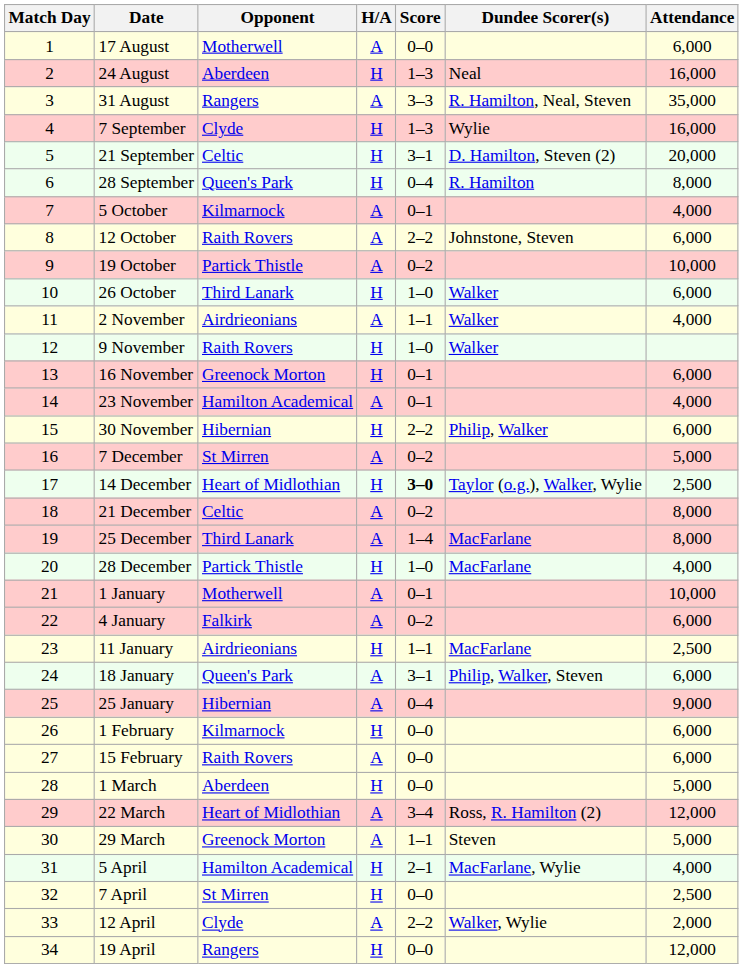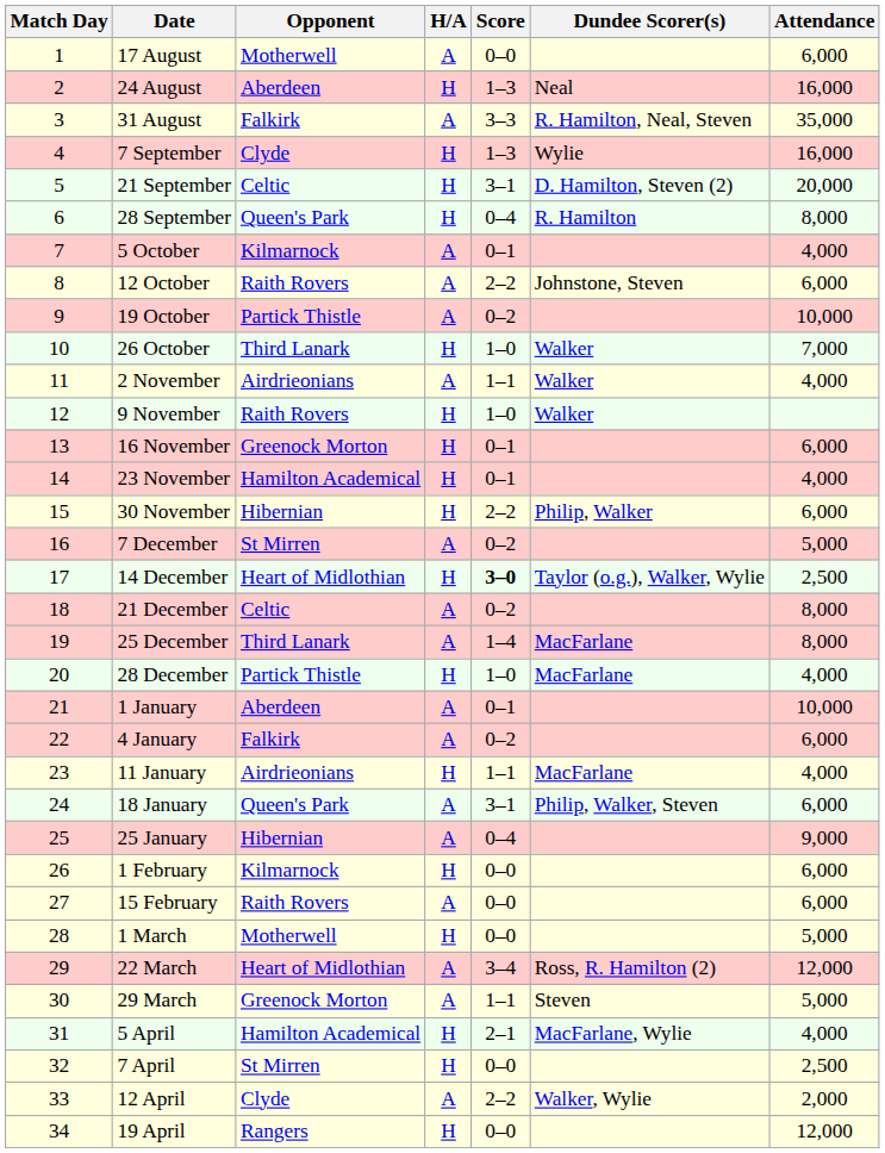 <table class="wikitable" style="text-align:center">
 <tr>
 <th>Match Day</th>
 <th>Date</th>
 <th>Opponent</th>
 <th>H/A</th>
 <th>Score</th>
 <th>Dundee Scorer(s)</th>
 <th>Attendance</th>
 </tr>
 <tr bgcolor="#FFFFDD">
 <td>1</td>
 <td align="left">17 August</td>
 <td align="left"><a href='#'>Motherwell</a></td>
 <td><a href='#'>A</a></td>
 <td>0–0</td>
 <td align="left"></td>
 <td>6,000</td>
 </tr>
 <tr bgcolor="#FFCCCC">
 <td>2</td>
 <td align="left">24 August</td>
 <td align="left"><a href='#'>Aberdeen</a></td>
 <td><a href='#'>H</a></td>
 <td>1–3</td>
 <td align="left">Neal</td>
 <td>16,000</td>
 </tr>
 <tr bgcolor="#FFFFDD">
 <td>3</td>
 <td align="left">31 August</td>
-<td align="left"><a href='#'>Rangers</a></td>
+<td align="left"><a href='#'>Falkirk</a></td>
 <td><a href='#'>A</a></td>
 <td>3–3</td>
 <td align="left"><a href='#'>R. Hamilton</a>, Neal, Steven</td>
 <td>35,000</td>
 </tr>
 <tr bgcolor="#FFCCCC">
 <td>4</td>
 <td align="left">7 September</td>
 <td align="left"><a href='#'>Clyde</a></td>
 <td><a href='#'>H</a></td>
 <td>1–3</td>
 <td align="left">Wylie</td>
 <td>16,000</td>
 </tr>
 <tr bgcolor="#EEFFEE">
 <td>5</td>
 <td align="left">21 September</td>
 <td align="left"><a href='#'>Celtic</a></td>
 <td><a href='#'>H</a></td>
 <td>3–1</td>
 <td align="left"><a href='#'>D. Hamilton</a>, Steven (2)</td>
 <td>20,000</td>
 </tr>
 <tr bgcolor="#EEFFEE">
 <td>6</td>
 <td align="left">28 September</td>
 <td align="left"><a href='#'>Queen's Park</a></td>
 <td><a href='#'>H</a></td>
 <td>0–4</td>
 <td align="left"><a href='#'>R. Hamilton</a></td>
 <td>8,000</td>
 </tr>
 <tr bgcolor="#FFCCCC">
 <td>7</td>
 <td align="left">5 October</td>
 <td align="left"><a href='#'>Kilmarnock</a></td>
 <td><a href='#'>A</a></td>
 <td>0–1</td>
 <td align="left"></td>
 <td>4,000</td>
 </tr>
 <tr bgcolor="#FFFFDD">
 <td>8</td>
 <td align="left">12 October</td>
 <td align="left"><a href='#'>Raith Rovers</a></td>
 <td><a href='#'>A</a></td>
 <td>2–2</td>
 <td align="left">Johnstone, Steven</td>
 <td>6,000</td>
 </tr>
 <tr bgcolor="#FFCCCC">
 <td>9</td>
 <td align="left">19 October</td>
 <td align="left"><a href='#'>Partick Thistle</a></td>
 <td><a href='#'>A</a></td>
 <td>0–2</td>
 <td align="left"></td>
 <td>10,000</td>
 </tr>
 <tr bgcolor="#EEFFEE">
 <td>10</td>
 <td align="left">26 October</td>
 <td align="left"><a href='#'>Third Lanark</a></td>
 <td><a href='#'>H</a></td>
 <td>1–0</td>
 <td align="left"><a href='#'>Walker</a></td>
-<td>6,000</td>
+<td>7,000</td>
 </tr>
 <tr bgcolor="#FFFFDD">
 <td>11</td>
 <td align="left">2 November</td>
 <td align="left"><a href='#'>Airdrieonians</a></td>
 <td><a href='#'>A</a></td>
 <td>1–1</td>
 <td align="left"><a href='#'>Walker</a></td>
 <td>4,000</td>
 </tr>
 <tr bgcolor="#EEFFEE">
 <td>12</td>
 <td align="left">9 November</td>
 <td align="left"><a href='#'>Raith Rovers</a></td>
 <td><a href='#'>H</a></td>
 <td>1–0</td>
 <td align="left"><a href='#'>Walker</a></td>
 <td></td>
 </tr>
 <tr bgcolor="#FFCCCC">
 <td>13</td>
 <td align="left">16 November</td>
 <td align="left"><a href='#'>Greenock Morton</a></td>
 <td><a href='#'>H</a></td>
 <td>0–1</td>
 <td align="left"></td>
 <td>6,000</td>
 </tr>
 <tr bgcolor="#FFCCCC">
 <td>14</td>
 <td align="left">23 November</td>
 <td align="left"><a href='#'>Hamilton Academical</a></td>
-<td><a href='#'>A</a></td>
+<td><a href='#'>H</a></td>
 <td>0–1</td>
 <td align="left"></td>
 <td>4,000</td>
 </tr>
 <tr bgcolor="#FFFFDD">
 <td>15</td>
 <td align="left">30 November</td>
 <td align="left"><a href='#'>Hibernian</a></td>
 <td><a href='#'>H</a></td>
 <td>2–2</td>
 <td align="left"><a href='#'>Philip</a>, <a href='#'>Walker</a></td>
 <td>6,000</td>
 </tr>
 <tr bgcolor="#FFCCCC">
 <td>16</td>
 <td align="left">7 December</td>
 <td align="left"><a href='#'>St Mirren</a></td>
 <td><a href='#'>A</a></td>
 <td>0–2</td>
 <td align="left"></td>
 <td>5,000</td>
 </tr>
 <tr bgcolor="#EEFFEE">
 <td>17</td>
 <td align="left">14 December</td>
 <td align="left"><a href='#'>Heart of Midlothian</a></td>
 <td><a href='#'>H</a></td>
 <td><strong>3–0</strong></td>
 <td align="left"><a href='#'>Taylor</a> (<a href='#'>o.g.</a>), <a href='#'>Walker</a>, Wylie</td>
 <td>2,500</td>
 </tr>
 <tr bgcolor="#FFCCCC">
 <td>18</td>
 <td align="left">21 December</td>
 <td align="left"><a href='#'>Celtic</a></td>
 <td><a href='#'>A</a></td>
 <td>0–2</td>
 <td align="left"></td>
 <td>8,000</td>
 </tr>
 <tr bgcolor="#FFCCCC">
 <td>19</td>
 <td align="left">25 December</td>
 <td align="left"><a href='#'>Third Lanark</a></td>
 <td><a href='#'>A</a></td>
 <td>1–4</td>
 <td align="left"><a href='#'>MacFarlane</a></td>
 <td>8,000</td>
 </tr>
 <tr bgcolor="#EEFFEE">
 <td>20</td>
 <td align="left">28 December</td>
 <td align="left"><a href='#'>Partick Thistle</a></td>
 <td><a href='#'>H</a></td>
 <td>1–0</td>
 <td align="left"><a href='#'>MacFarlane</a></td>
 <td>4,000</td>
 </tr>
 <tr bgcolor="#FFCCCC">
 <td>21</td>
 <td align="left">1 January</td>
-<td align="left"><a href='#'>Motherwell</a></td>
+<td align="left"><a href='#'>Aberdeen</a></td>
 <td><a href='#'>A</a></td>
 <td>0–1</td>
 <td align="left"></td>
 <td>10,000</td>
 </tr>
 <tr bgcolor="#FFCCCC">
 <td>22</td>
 <td align="left">4 January</td>
 <td align="left"><a href='#'>Falkirk</a></td>
 <td><a href='#'>A</a></td>
 <td>0–2</td>
 <td align="left"></td>
 <td>6,000</td>
 </tr>
 <tr bgcolor="#FFFFDD">
 <td>23</td>
 <td align="left">11 January</td>
 <td align="left"><a href='#'>Airdrieonians</a></td>
 <td><a href='#'>H</a></td>
 <td>1–1</td>
 <td align="left"><a href='#'>MacFarlane</a></td>
-<td>2,500</td>
+<td>4,000</td>
 </tr>
 <tr bgcolor="#EEFFEE">
 <td>24</td>
 <td align="left">18 January</td>
 <td align="left"><a href='#'>Queen's Park</a></td>
 <td><a href='#'>A</a></td>
 <td>3–1</td>
 <td align="left"><a href='#'>Philip</a>, <a href='#'>Walker</a>, Steven</td>
 <td>6,000</td>
 </tr>
 <tr bgcolor="#FFCCCC">
 <td>25</td>
 <td align="left">25 January</td>
 <td align="left"><a href='#'>Hibernian</a></td>
 <td><a href='#'>A</a></td>
 <td>0–4</td>
 <td align="left"></td>
 <td>9,000</td>
 </tr>
 <tr bgcolor="#FFFFDD">
 <td>26</td>
 <td align="left">1 February</td>
 <td align="left"><a href='#'>Kilmarnock</a></td>
 <td><a href='#'>H</a></td>
 <td>0–0</td>
 <td align="left"></td>
 <td>6,000</td>
 </tr>
 <tr bgcolor="#FFFFDD">
 <td>27</td>
 <td align="left">15 February</td>
 <td align="left"><a href='#'>Raith Rovers</a></td>
 <td><a href='#'>A</a></td>
 <td>0–0</td>
 <td align="left"></td>
 <td>6,000</td>
 </tr>
 <tr bgcolor="#FFFFDD">
 <td>28</td>
 <td align="left">1 March</td>
-<td align="left"><a href='#'>Aberdeen</a></td>
+<td align="left"><a href='#'>Motherwell</a></td>
 <td><a href='#'>H</a></td>
 <td>0–0</td>
 <td align="left"></td>
 <td>5,000</td>
 </tr>
 <tr bgcolor="#FFCCCC">
 <td>29</td>
 <td align="left">22 March</td>
 <td align="left"><a href='#'>Heart of Midlothian</a></td>
 <td><a href='#'>A</a></td>
 <td>3–4</td>
 <td align="left">Ross, <a href='#'>R. Hamilton</a> (2)</td>
 <td>12,000</td>
 </tr>
 <tr bgcolor="#FFFFDD">
 <td>30</td>
 <td align="left">29 March</td>
 <td align="left"><a href='#'>Greenock Morton</a></td>
 <td><a href='#'>A</a></td>
 <td>1–1</td>
 <td align="left">Steven</td>
 <td>5,000</td>
 </tr>
 <tr bgcolor="#EEFFEE">
 <td>31</td>
 <td align="left">5 April</td>
 <td align="left"><a href='#'>Hamilton Academical</a></td>
 <td><a href='#'>H</a></td>
 <td>2–1</td>
 <td align="left"><a href='#'>MacFarlane</a>, Wylie</td>
 <td>4,000</td>
 </tr>
 <tr bgcolor="#FFFFDD">
 <td>32</td>
 <td align="left">7 April</td>
 <td align="left"><a href='#'>St Mirren</a></td>
 <td><a href='#'>H</a></td>
 <td>0–0</td>
 <td align="left"></td>
 <td>2,500</td>
 </tr>
 <tr bgcolor="#FFFFDD">
 <td>33</td>
 <td align="left">12 April</td>
 <td align="left"><a href='#'>Clyde</a></td>
 <td><a href='#'>A</a></td>
 <td>2–2</td>
 <td align="left"><a href='#'>Walker</a>, Wylie</td>
 <td>2,000</td>
 </tr>
 <tr bgcolor="#FFFFDD">
 <td>34</td>
 <td align="left">19 April</td>
 <td align="left"><a href='#'>Rangers</a></td>
 <td><a href='#'>H</a></td>
 <td>0–0</td>
 <td align="left"></td>
 <td>12,000</td>
 </tr>
 </table>
